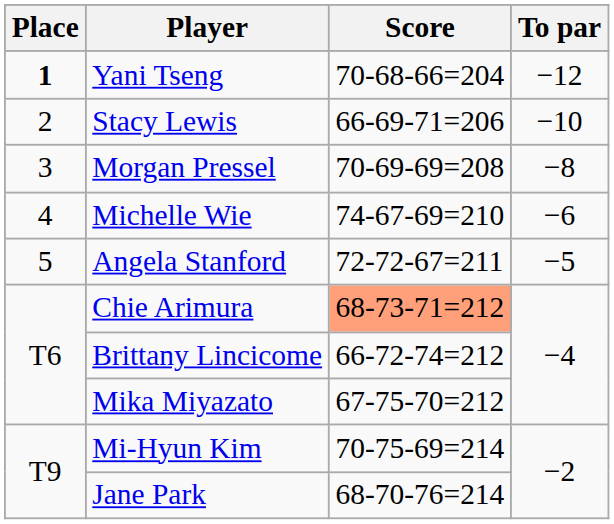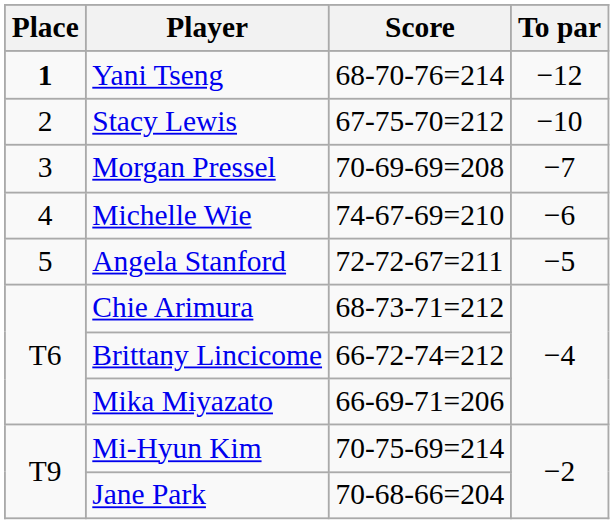 <table class="wikitable">
 <tr>
 <th>Place</th>
 <th>Player</th>
 <th>Score</th>
 <th>To par</th>
 </tr>
 <tr>
 <td align=center><strong>1</strong></td>
 <td> <a href='#'>Yani Tseng</a></td>
-<td>70-68-66=204</td>
+<td>68-70-76=214</td>
 <td align=center>−12</td>
 </tr>
 <tr>
 <td align=center>2</td>
 <td> <a href='#'>Stacy Lewis</a></td>
-<td>66-69-71=206</td>
+<td>67-75-70=212</td>
 <td align=center>−10</td>
 </tr>
 <tr>
 <td align=center>3</td>
 <td> <a href='#'>Morgan Pressel</a></td>
 <td>70-69-69=208</td>
-<td align=center>−8</td>
+<td align=center>−7</td>
 </tr>
 <tr>
 <td align=center>4</td>
 <td> <a href='#'>Michelle Wie</a></td>
 <td>74-67-69=210</td>
 <td align=center>−6</td>
 </tr>
 <tr>
 <td align=center>5</td>
 <td> <a href='#'>Angela Stanford</a></td>
 <td>72-72-67=211</td>
 <td align=center>−5</td>
 </tr>
 <tr>
 <td align=center rowspan=3>T6</td>
 <td> <a href='#'>Chie Arimura</a></td>
-<td style="background: lightsalmon;">68-73-71=212</td>
+<td>68-73-71=212</td>
 <td align=center rowspan=3>−4</td>
 </tr>
 <tr>
 <td> <a href='#'>Brittany Lincicome</a></td>
 <td>66-72-74=212</td>
 </tr>
 <tr>
 <td> <a href='#'>Mika Miyazato</a></td>
-<td>67-75-70=212</td>
+<td>66-69-71=206</td>
 </tr>
 <tr>
 <td align=center rowspan=2>T9</td>
 <td> <a href='#'>Mi-Hyun Kim</a></td>
 <td>70-75-69=214</td>
 <td align=center rowspan=2>−2</td>
 </tr>
 <tr>
 <td> <a href='#'>Jane Park</a></td>
-<td>68-70-76=214</td>
+<td>70-68-66=204</td>
 </tr>
 </table>
